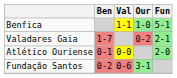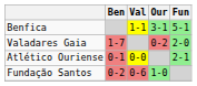 <table class="wikitable">
 <tr>
 <th></th>
 <th>Ben</th>
 <th>Val</th>
 <th>Our</th>
 <th>Fun</th>
 </tr>
 <tr>
 <td>Benfica</td>
 <td bgcolor=lightgrey></td>
 <td bgcolor=yellow>1-1</td>
-<td bgcolor=lightgreen>1-0</td>
+<td bgcolor=lightgreen>3-1</td>
 <td bgcolor=lightgreen>5-1</td>
 </tr>
 <tr>
 <td>Valadares Gaia</td>
 <td bgcolor=lightcoral>1-7</td>
 <td bgcolor=lightgrey></td>
 <td bgcolor=lightcoral>0-2</td>
-<td bgcolor=lightgreen>2-1</td>
+<td bgcolor=lightgreen>2-0</td>
 </tr>
 <tr>
 <td>Atlético Ouriense</td>
 <td bgcolor=lightcoral>0-1</td>
 <td bgcolor=yellow>0-0</td>
 <td bgcolor=lightgrey></td>
-<td bgcolor=lightgreen>2-0</td>
+<td bgcolor=lightgreen>2-1</td>
 </tr>
 <tr>
 <td>Fundação Santos</td>
 <td bgcolor=lightcoral>0-2</td>
 <td bgcolor=lightcoral>0-6</td>
-<td bgcolor=lightgreen>3-1</td>
+<td bgcolor=lightgreen>1-0</td>
 <td bgcolor=lightgrey></td>
 </tr>
 <tr>
 </tr>
 </table>
